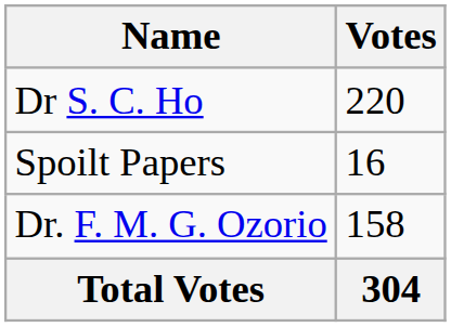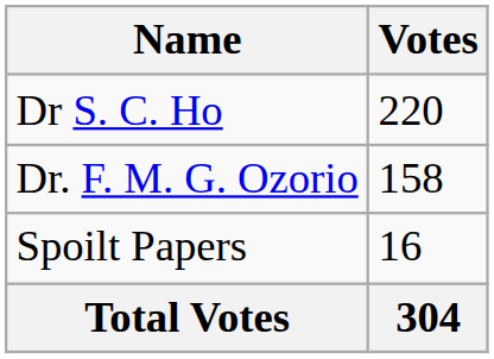 <table class="wikitable">
 <tr>
 <th>Name</th>
 <th>Votes</th>
 </tr>
 <tr>
 <td>Dr <a href='#'>S. C. Ho</a></td>
 <td>220</td>
 </tr>
 <tr>
+<td>Dr. <a href='#'>F. M. G. Ozorio</a></td>
+<td>158</td>
+</tr>
+<tr>
 <td>Spoilt Papers</td>
 <td>16</td>
-</tr>
-<tr>
-<td>Dr. <a href='#'>F. M. G. Ozorio</a></td>
-<td>158</td>
 </tr>
 <tr>
 <th>Total Votes</th>
 <th>304</th>
 </tr>
 </table>
